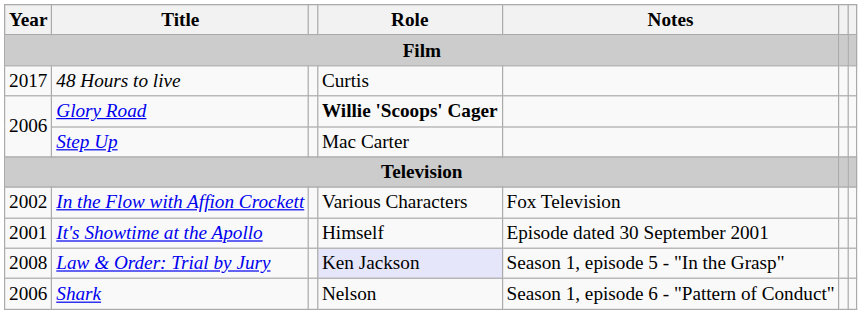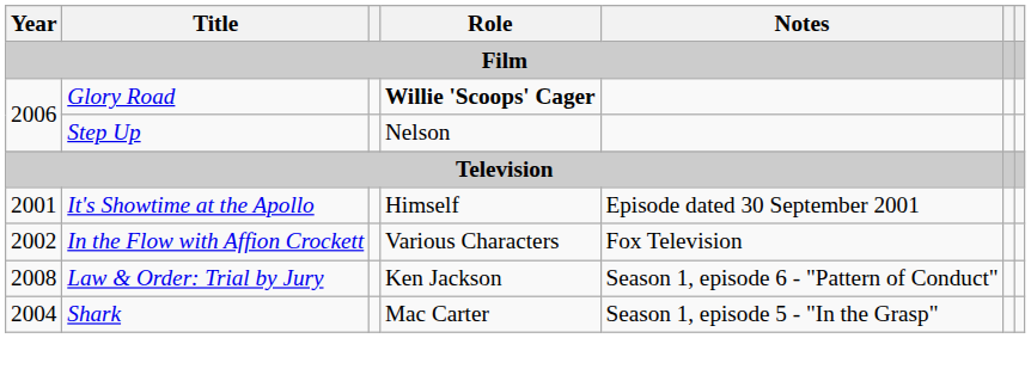 <table class="wikitable">
 <tr style="background:#ccc; text-align:center;">
 <th>Year</th>
 <th>Title</th>
 <th></th>
 <th>Role</th>
 <th>Notes</th>
 <th></th>
 <th></th>
 </tr>
 <tr style="background:#ccc; text-align:center;">
 <td colspan="5"><strong>Film</strong></td>
 <td></td>
 <td></td>
 </tr>
 <tr>
-<td>2017</td>
-<td><em>48 Hours to live</em></td>
-<td></td>
-<td>Curtis</td>
-<td></td>
-<td></td>
-<td></td>
-</tr>
-<tr>
 <td rowspan="2">2006</td>
 <td><em><a href='#'>Glory Road</a></em></td>
 <td></td>
 <td><strong>Willie 'Scoops' Cager</strong></td>
 <td></td>
 <td></td>
 <td></td>
 </tr>
 <tr>
 <td><em><a href='#'>Step Up</a></em></td>
 <td></td>
-<td>Mac Carter</td>
+<td>Nelson</td>
 <td></td>
 <td></td>
 <td></td>
 </tr>
 <tr style="background:#ccc; text-align:center;">
 <td colspan="5"><strong>Television</strong></td>
+<td></td>
+<td></td>
+</tr>
+<tr>
+<td>2001</td>
+<td><em><a href='#'>It's Showtime at the Apollo</a></em></td>
+<td></td>
+<td>Himself</td>
+<td>Episode dated 30 September 2001</td>
 <td></td>
 <td></td>
 </tr>
 <tr>
 <td>2002</td>
 <td><em><a href='#'>In the Flow with Affion Crockett</a></em></td>
 <td></td>
 <td>Various Characters</td>
 <td>Fox Television</td>
 <td></td>
 <td></td>
 </tr>
 <tr>
-<td>2001</td>
-<td><em><a href='#'>It's Showtime at the Apollo</a></em></td>
+<td>2008</td>
+<td><em><a href='#'>Law & Order: Trial by Jury</a></em></td>
 <td></td>
-<td>Himself</td>
-<td>Episode dated 30 September 2001</td>
+<td>Ken Jackson</td>
+<td>Season 1, episode 6 - "Pattern of Conduct"</td>
 <td></td>
 <td></td>
 </tr>
 <tr>
-<td>2008</td>
-<td><em><a href='#'>Law & Order: Trial by Jury</a></em></td>
+<td>2004</td>
+<td><em><a href='#'>Shark</a></em></td>
 <td></td>
-<td style="background: lavender;">Ken Jackson</td>
+<td>Mac Carter</td>
 <td>Season 1, episode 5 - "In the Grasp"</td>
 <td></td>
 <td></td>
 </tr>
-<tr>
-<td>2006</td>
-<td><em><a href='#'>Shark</a></em></td>
-<td></td>
-<td>Nelson</td>
-<td>Season 1, episode 6 - "Pattern of Conduct"</td>
-<td></td>
-<td></td>
-</tr>
 </table>
